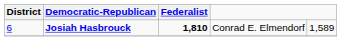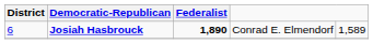 <table class=wikitable>
 <tr bgcolor=lightgrey>
 <th>District</th>
 <th><a href='#'>Democratic-Republican</a></th>
 <th><a href='#'>Federalist</a></th>
 </tr>
 <tr>
 <td><a href='#'>6</a></td>
 <td><strong><a href='#'>Josiah Hasbrouck</a></strong></td>
-<td align="right"><strong>1,810</strong></td>
+<td align="right"><strong>1,890</strong></td>
 <td>Conrad E. Elmendorf</td>
 <td align="right">1,589</td>
 </tr>
 <tr>
 </tr>
 </table>
